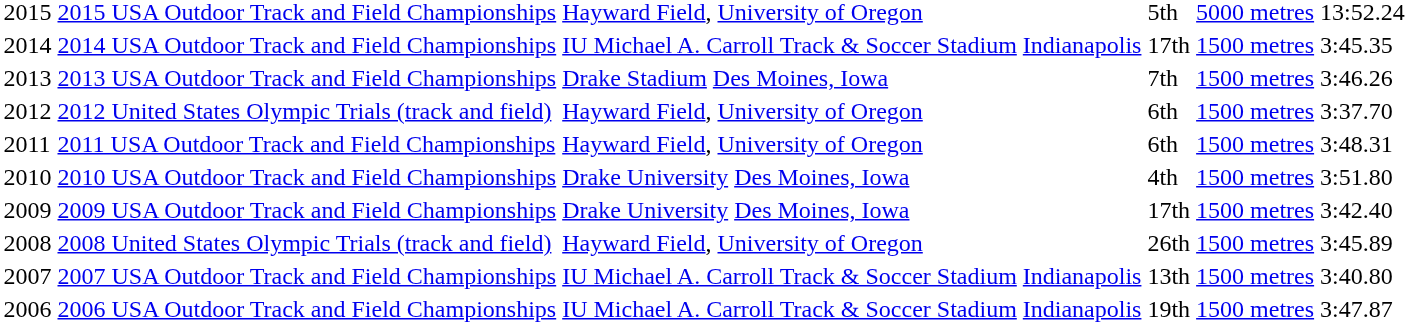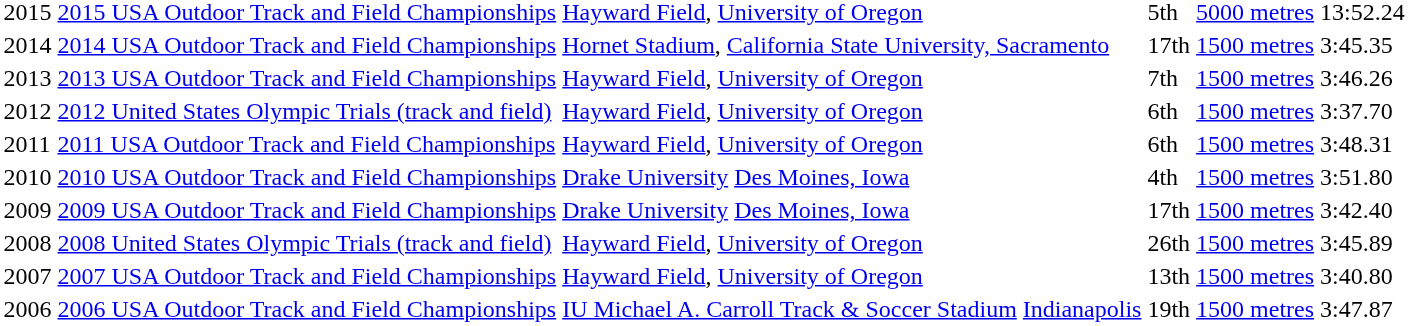 <table>
 <tr>
 <td>2015</td>
 <td><a href='#'>2015 USA Outdoor Track and Field Championships</a></td>
 <td><a href='#'>Hayward Field</a>, <a href='#'>University of Oregon</a></td>
 <td>5th</td>
 <td><a href='#'>5000 metres</a></td>
 <td>13:52.24</td>
 </tr>
 <tr>
 <td>2014</td>
 <td><a href='#'>2014 USA Outdoor Track and Field Championships</a></td>
-<td><a href='#'>IU Michael A. Carroll Track & Soccer Stadium</a> <a href='#'>Indianapolis</a></td>
+<td><a href='#'>Hornet Stadium</a>, <a href='#'>California State University, Sacramento</a></td>
 <td>17th</td>
 <td><a href='#'>1500 metres</a></td>
 <td>3:45.35</td>
 </tr>
 <tr>
 <td>2013</td>
 <td><a href='#'>2013 USA Outdoor Track and Field Championships</a></td>
-<td><a href='#'>Drake Stadium</a> <a href='#'>Des Moines, Iowa</a></td>
+<td><a href='#'>Hayward Field</a>, <a href='#'>University of Oregon</a></td>
 <td>7th</td>
 <td><a href='#'>1500 metres</a></td>
 <td>3:46.26</td>
 </tr>
 <tr>
 <td>2012</td>
 <td><a href='#'>2012 United States Olympic Trials (track and field)</a></td>
 <td><a href='#'>Hayward Field</a>, <a href='#'>University of Oregon</a></td>
 <td>6th</td>
 <td><a href='#'>1500 metres</a></td>
 <td>3:37.70</td>
 </tr>
 <tr>
 <td>2011</td>
 <td><a href='#'>2011 USA Outdoor Track and Field Championships</a></td>
 <td><a href='#'>Hayward Field</a>, <a href='#'>University of Oregon</a></td>
 <td>6th</td>
 <td><a href='#'>1500 metres</a></td>
 <td>3:48.31</td>
 </tr>
 <tr>
 <td>2010</td>
 <td><a href='#'>2010 USA Outdoor Track and Field Championships</a></td>
 <td><a href='#'>Drake University</a> <a href='#'>Des Moines, Iowa</a></td>
 <td>4th</td>
 <td><a href='#'>1500 metres</a></td>
 <td>3:51.80</td>
 </tr>
 <tr>
 <td>2009</td>
 <td><a href='#'>2009 USA Outdoor Track and Field Championships</a></td>
 <td><a href='#'>Drake University</a> <a href='#'>Des Moines, Iowa</a></td>
 <td>17th</td>
 <td><a href='#'>1500 metres</a></td>
 <td>3:42.40</td>
 </tr>
 <tr>
 <td>2008</td>
 <td><a href='#'>2008 United States Olympic Trials (track and field)</a></td>
 <td><a href='#'>Hayward Field</a>, <a href='#'>University of Oregon</a></td>
 <td>26th</td>
 <td><a href='#'>1500 metres</a></td>
 <td>3:45.89</td>
 </tr>
 <tr>
 <td>2007</td>
 <td><a href='#'>2007 USA Outdoor Track and Field Championships</a></td>
-<td><a href='#'>IU Michael A. Carroll Track & Soccer Stadium</a> <a href='#'>Indianapolis</a></td>
+<td><a href='#'>Hayward Field</a>, <a href='#'>University of Oregon</a></td>
 <td>13th</td>
 <td><a href='#'>1500 metres</a></td>
 <td>3:40.80</td>
 </tr>
 <tr>
 <td>2006</td>
 <td><a href='#'>2006 USA Outdoor Track and Field Championships</a></td>
 <td><a href='#'>IU Michael A. Carroll Track & Soccer Stadium</a> <a href='#'>Indianapolis</a></td>
 <td>19th</td>
 <td><a href='#'>1500 metres</a></td>
 <td>3:47.87</td>
 </tr>
 </table>
